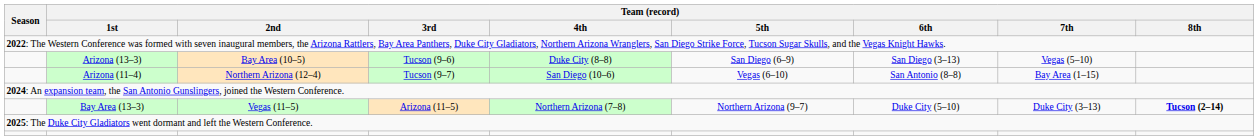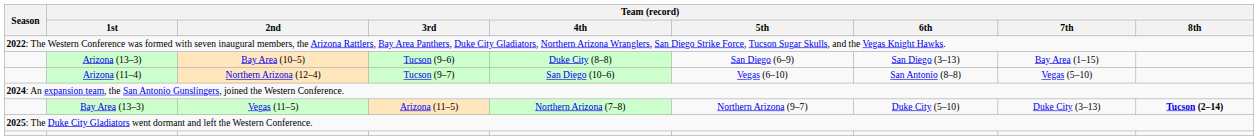 <table class="wikitable" style="text-align:center; font-size:95%; width:100%;">
 <tr>
 <th rowspan="2" width="60px">Season</th>
 <th colspan="8">Team (record)</th>
 </tr>
 <tr>
 <th>1st</th>
 <th>2nd</th>
 <th>3rd</th>
 <th>4th</th>
 <th>5th</th>
 <th>6th</th>
 <th>7th</th>
 <th>8th</th>
 </tr>
 <tr>
 <td colspan="16" align="left"><strong>2022</strong>: The Western Conference was formed with seven inaugural members, the <a href='#'>Arizona Rattlers</a>, <a href='#'>Bay Area Panthers</a>, <a href='#'>Duke City Gladiators</a>, <a href='#'>Northern Arizona Wranglers</a>, <a href='#'>San Diego Strike Force</a>, <a href='#'>Tucson Sugar Skulls</a>, and the <a href='#'>Vegas Knight Hawks</a>.</td>
 </tr>
 <tr>
 <td></td>
 <td bgcolor="#CCFFCC"><a href='#'>Arizona</a> (13–3)</td>
 <td bgcolor="#FFE6BD"><a href='#'>Bay Area</a> (10–5)</td>
 <td bgcolor="#CCFFCC"><a href='#'>Tucson</a> (9–6)</td>
 <td bgcolor="#CCFFCC"><a href='#'>Duke City</a> (8–8)</td>
 <td><a href='#'>San Diego</a> (6–9)</td>
 <td><a href='#'>San Diego</a> (3–13)</td>
-<td><a href='#'>Vegas</a> (5–10)</td>
+<td><a href='#'>Bay Area</a> (1–15)</td>
 <td></td>
 </tr>
 <tr>
 <td></td>
 <td bgcolor="#CCFFCC"><a href='#'>Arizona</a> (11–4)</td>
 <td bgcolor="#FFE6BD"><a href='#'>Northern Arizona</a> (12–4)</td>
 <td bgcolor="#CCFFCC"><a href='#'>Tucson</a> (9–7)</td>
 <td bgcolor="#CCFFCC"><a href='#'>San Diego</a> (10–6)</td>
 <td><a href='#'>Vegas</a> (6–10)</td>
 <td><a href='#'>San Antonio</a> (8–8)</td>
-<td><a href='#'>Bay Area</a> (1–15)</td>
+<td><a href='#'>Vegas</a> (5–10)</td>
 <td></td>
 </tr>
 <tr>
 <td colspan="16" align="left"><strong>2024</strong>: An <a href='#'>expansion team</a>, the <a href='#'>San Antonio Gunslingers</a>, joined the Western Conference.</td>
 </tr>
 <tr>
 <td></td>
 <td bgcolor="#CCFFCC"><a href='#'>Bay Area</a> (13–3)</td>
 <td bgcolor="#CCFFCC"><a href='#'>Vegas</a> (11–5)</td>
 <td bgcolor="#FFE6BD"><a href='#'>Arizona</a> (11–5)</td>
 <td bgcolor="#CCFFCC"><a href='#'>Northern Arizona</a> (7–8)</td>
 <td><a href='#'>Northern Arizona</a> (9–7)</td>
 <td><a href='#'>Duke City</a> (5–10)</td>
 <td><a href='#'>Duke City</a> (3–13)</td>
 <td><strong><a href='#'>Tucson</a> (2–14)</strong></td>
 </tr>
 <tr>
 <td colspan="16" align="left"><strong>2025</strong>: The <a href='#'>Duke City Gladiators</a> went dormant and left the Western Conference.</td>
 </tr>
 <tr>
 <td></td>
 <td></td>
 <td></td>
 <td></td>
 <td></td>
 <td></td>
 <td></td>
 <td></td>
 <td></td>
 </tr>
 </table>
